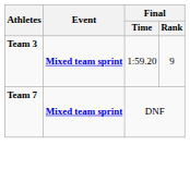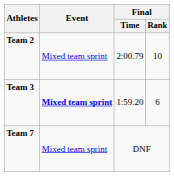 <table class="wikitable" style="font-size:90%">
 <tr>
 <th rowspan="2">Athletes</th>
 <th rowspan="2">Event</th>
 <th colspan="2">Final</th>
 </tr>
 <tr style="font-size:95%">
 <th>Time</th>
 <th>Rank</th>
 </tr>
 <tr align=center>
+<td align=left><strong>Team 2</strong><br><br><br><br></td>
+<td align=left><a href='#'>Mixed team sprint</a></td>
+<td>2:00.79</td>
+<td>10</td>
+</tr>
+<tr align=center>
 <td align=left><strong>Team 3</strong><br><br><br><br></td>
 <td align=left><strong><a href='#'>Mixed team sprint</a></strong></td>
 <td>1:59.20</td>
-<td>9</td>
+<td>6</td>
 </tr>
 <tr align=center>
 <td align=left><strong>Team 7</strong><br><br><br><br></td>
-<td align=left><strong><a href='#'>Mixed team sprint</a></strong></td>
+<td align=left><a href='#'>Mixed team sprint</a></td>
 <td colspan=2>DNF</td>
 </tr>
 </table>
